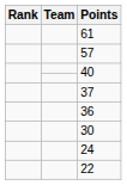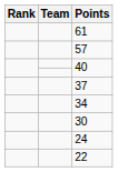 <table class=wikitable>
 <tr>
 <th>Rank</th>
 <th>Team</th>
 <th>Points</th>
 </tr>
 <tr>
 <td></td>
 <td></td>
 <td>61</td>
 </tr>
 <tr>
 <td></td>
 <td></td>
 <td>57</td>
 </tr>
 <tr>
 <td rowspan=2></td>
 <td></td>
 <td rowspan=2>40</td>
 </tr>
 <tr>
 <td></td>
 </tr>
 <tr>
 <td></td>
 <td></td>
 <td>37</td>
 </tr>
 <tr>
 <td></td>
 <td></td>
-<td>36</td>
+<td>34</td>
 </tr>
 <tr>
 <td></td>
 <td></td>
 <td>30</td>
 </tr>
 <tr>
 <td></td>
 <td></td>
 <td>24</td>
 </tr>
 <tr>
 <td></td>
 <td></td>
 <td>22</td>
 </tr>
 </table>
